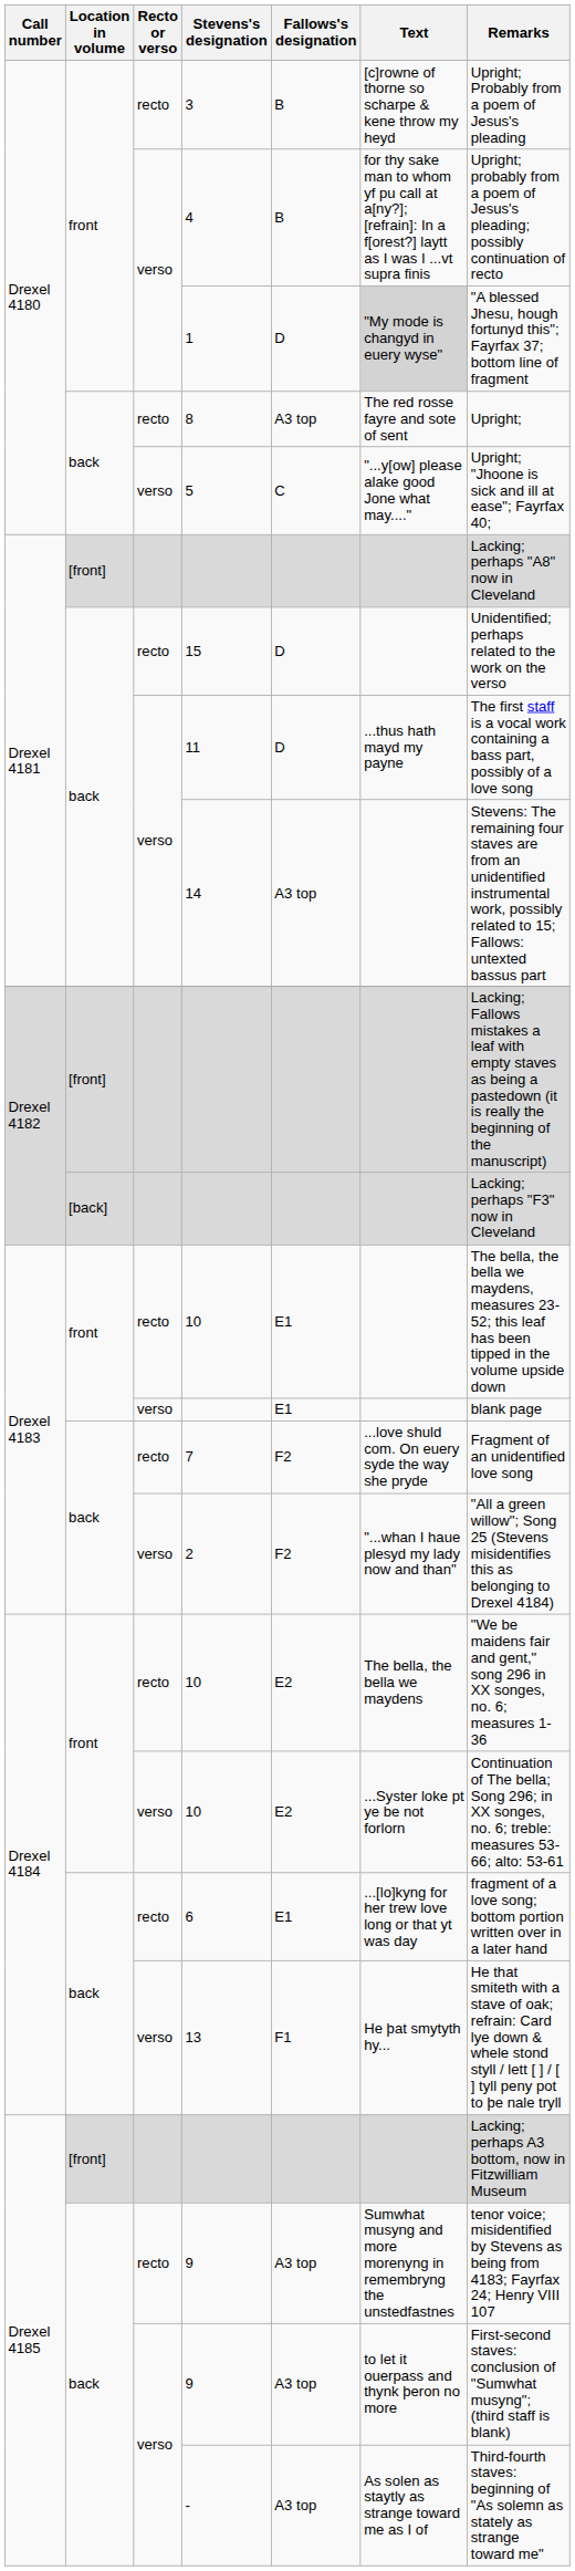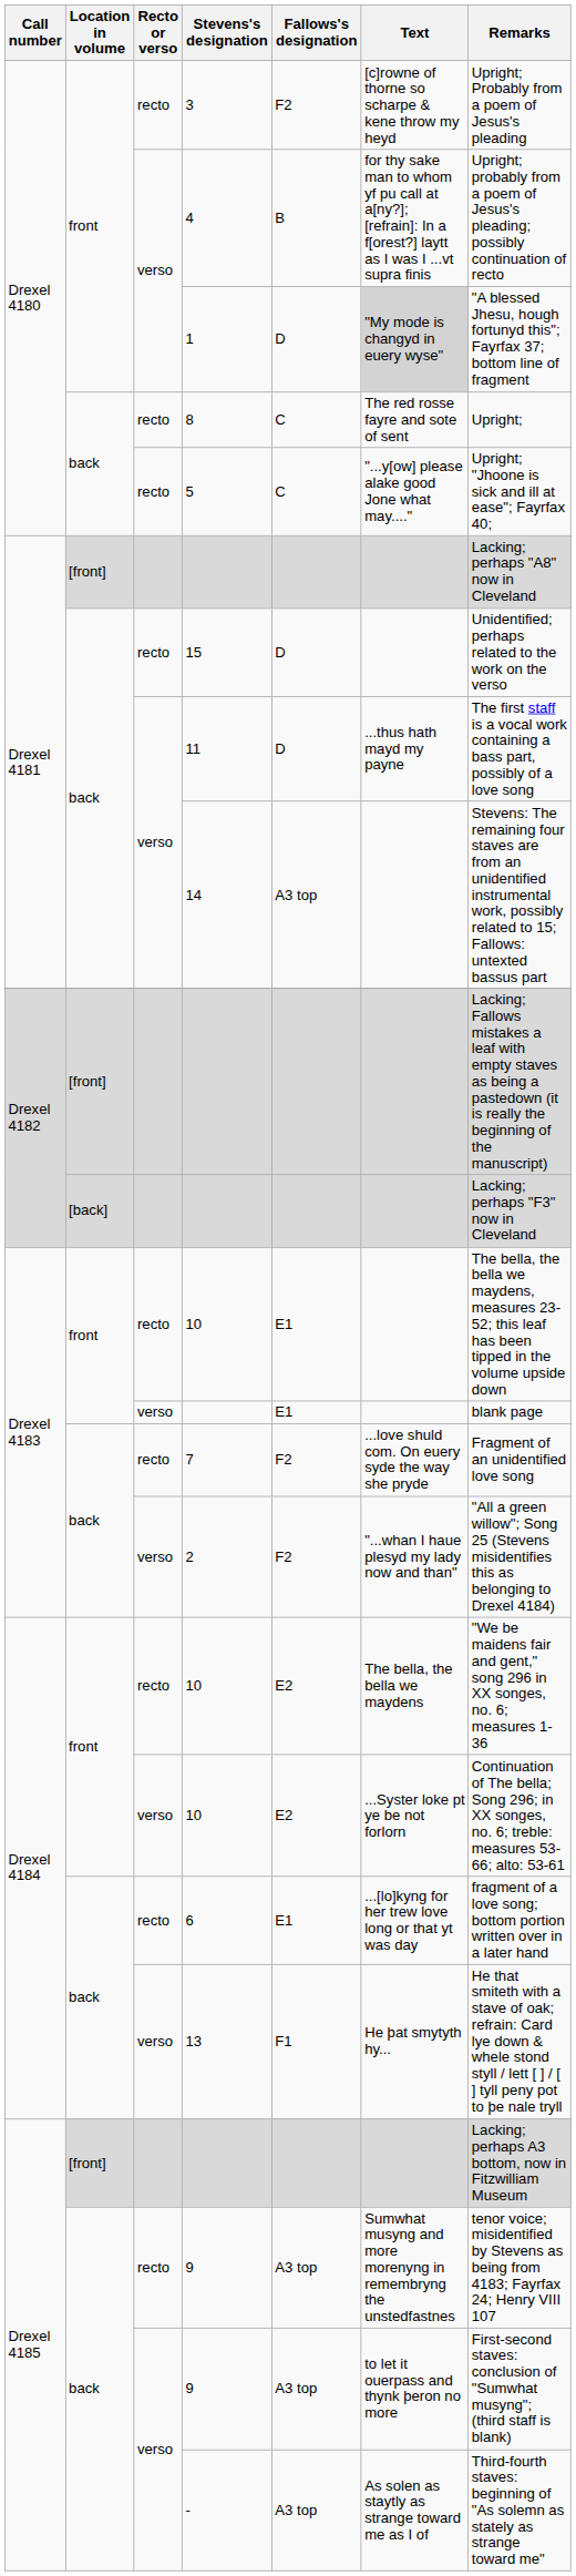 <table class="wikitable" style="width:100%;">
 <tr>
 <th>Call number</th>
 <th>Location in volume</th>
 <th>Recto or verso</th>
 <th>Stevens's designation</th>
 <th>Fallows's designation</th>
 <th>Text</th>
 <th>Remarks</th>
 </tr>
 <tr>
 <td rowspan="5">Drexel 4180</td>
 <td rowspan="3">front</td>
 <td>recto</td>
 <td>3</td>
-<td>B</td>
+<td>F2</td>
 <td>[c]rowne of thorne so scharpe & kene throw my heyd</td>
 <td>Upright; Probably from a poem of Jesus's pleading</td>
 </tr>
 <tr>
 <td rowspan="2">verso</td>
 <td>4</td>
 <td>B</td>
 <td>for thy sake man to whom yf pu call at a[ny?]; [refrain]: In a f[orest?] laytt as I was I ...vt supra finis</td>
 <td>Upright; probably from a poem of Jesus's pleading; possibly continuation of recto</td>
 </tr>
 <tr>
 <td>1</td>
 <td>D</td>
 <td style="background: lightgrey;">"My mode is changyd in euery wyse"</td>
 <td>"A blessed Jhesu, hough fortunyd this"; Fayrfax 37; bottom line of fragment</td>
 </tr>
 <tr>
 <td rowspan="2">back</td>
 <td>recto</td>
 <td>8</td>
-<td>A3 top</td>
+<td>C</td>
 <td>The red rosse fayre and sote of sent</td>
 <td>Upright;</td>
 </tr>
 <tr>
-<td>verso</td>
+<td>recto</td>
 <td>5</td>
 <td>C</td>
 <td>"...y[ow] please alake good Jone what may...."</td>
 <td>Upright; "Jhoone is sick and ill at ease"; Fayrfax 40;</td>
 </tr>
 <tr>
 <td rowspan="4">Drexel 4181</td>
 <td style="background: #D9D9D9">[front]</td>
 <td style="background: #D9D9D9"></td>
 <td style="background: #D9D9D9"></td>
 <td style="background: #D9D9D9"></td>
 <td style="background: #D9D9D9"></td>
 <td style="background: #D9D9D9">Lacking; perhaps "A8" now in Cleveland</td>
 </tr>
 <tr>
 <td rowspan="3">back</td>
 <td>recto</td>
 <td>15</td>
 <td>D</td>
 <td></td>
 <td>Unidentified; perhaps related to the work on the verso</td>
 </tr>
 <tr>
 <td rowspan="2">verso</td>
 <td>11</td>
 <td>D</td>
 <td>...thus hath mayd my payne</td>
 <td>The first <a href='#'>staff</a> is a vocal work containing a bass part, possibly of a love song</td>
 </tr>
 <tr>
 <td>14</td>
 <td>A3 top</td>
 <td></td>
 <td>Stevens: The remaining four staves are from an unidentified instrumental work, possibly related to 15; Fallows:  untexted bassus part</td>
 </tr>
 <tr>
 </tr>
 <tr style="background: #D9D9D9">
 <td rowspan="2">Drexel 4182</td>
 <td>[front]</td>
 <td></td>
 <td></td>
 <td></td>
 <td></td>
 <td>Lacking; Fallows mistakes a leaf with empty staves as being a pastedown (it is really the beginning of the manuscript)</td>
 </tr>
 <tr style="background: #D9D9D9">
 <td>[back]</td>
 <td></td>
 <td></td>
 <td></td>
 <td></td>
 <td>Lacking; perhaps "F3" now in Cleveland</td>
 </tr>
 <tr>
 <td rowspan="4">Drexel 4183</td>
 <td rowspan="2">front</td>
 <td>recto</td>
 <td>10</td>
 <td>E1</td>
 <td></td>
 <td>The bella, the bella we maydens, measures 23-52; this leaf has been tipped in the volume upside down</td>
 </tr>
 <tr>
 <td>verso</td>
 <td></td>
 <td>E1</td>
 <td></td>
 <td>blank page</td>
 </tr>
 <tr>
 <td rowspan="2">back</td>
 <td>recto</td>
 <td>7</td>
 <td>F2</td>
 <td>...love shuld com. On euery syde the way she pryde</td>
 <td>Fragment of an unidentified love song</td>
 </tr>
 <tr>
 <td>verso</td>
 <td>2</td>
 <td>F2</td>
 <td>"...whan I haue plesyd my lady now and than"</td>
 <td>"All a green willow"; Song 25 (Stevens misidentifies this as belonging to Drexel 4184)</td>
 </tr>
 <tr>
 <td rowspan="4">Drexel 4184</td>
 <td rowspan="2">front</td>
 <td>recto</td>
 <td>10</td>
 <td>E2</td>
 <td>The bella, the bella we maydens</td>
 <td>"We be maidens fair and gent," song 296 in XX songes, no. 6; measures 1-36</td>
 </tr>
 <tr>
 <td>verso</td>
 <td>10</td>
 <td>E2</td>
 <td>...Syster loke pt ye be not forlorn</td>
 <td>Continuation of The bella; Song 296; in XX songes, no. 6; treble: measures 53-66; alto: 53-61</td>
 </tr>
 <tr>
 <td rowspan="2">back</td>
 <td>recto</td>
 <td>6</td>
 <td>E1</td>
 <td>...[lo]kyng for her trew love long or that yt was day</td>
 <td>fragment of a love song; bottom portion written over in a later hand</td>
 </tr>
 <tr>
 <td>verso</td>
 <td>13</td>
 <td>F1</td>
 <td>He þat smytyth hy...</td>
 <td>He that smiteth with a stave of oak; refrain: Card lye down & whele stond styll / lett [ ] / [ ] tyll peny pot to þe nale tryll</td>
 </tr>
 <tr>
 <td rowspan="4">Drexel 4185</td>
 <td style="background: #D9D9D9">[front]</td>
 <td style="background: #D9D9D9"></td>
 <td style="background: #D9D9D9"></td>
 <td style="background: #D9D9D9"></td>
 <td style="background: #D9D9D9"></td>
 <td style="background: #D9D9D9">Lacking; perhaps A3 bottom, now in Fitzwilliam Museum</td>
 </tr>
 <tr>
 <td rowspan="3">back</td>
 <td>recto</td>
 <td>9</td>
 <td>A3 top</td>
 <td>Sumwhat musyng and more morenyng in remembryng the unstedfastnes</td>
 <td>tenor voice; misidentified by Stevens as being from 4183; Fayrfax 24; Henry VIII 107</td>
 </tr>
 <tr>
 <td rowspan="2">verso</td>
 <td>9</td>
 <td>A3 top</td>
 <td>to let it ouerpass and thynk þeron no more</td>
 <td>First-second staves: conclusion of "Sumwhat musyng"; (third staff is blank)</td>
 </tr>
 <tr>
 <td>-</td>
 <td>A3 top</td>
 <td>As solen as staytly as strange toward me as I of</td>
 <td>Third-fourth staves: beginning of "As solemn as stately as strange toward me"</td>
 </tr>
 </table>
